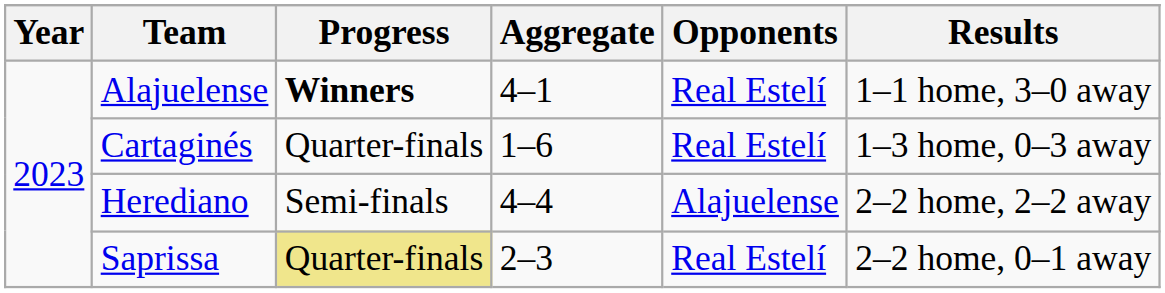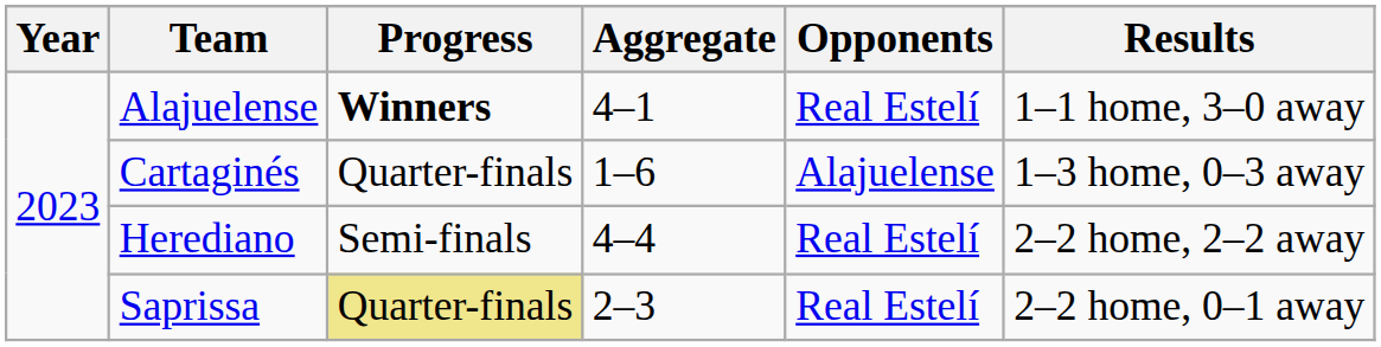 <table class="wikitable">
 <tr>
 </tr>
 <tr>
 <th>Year</th>
 <th>Team</th>
 <th>Progress</th>
 <th>Aggregate</th>
 <th>Opponents</th>
 <th>Results</th>
 </tr>
 <tr>
 <td rowspan="4"><a href='#'>2023</a></td>
 <td><a href='#'>Alajuelense</a></td>
 <td><strong>Winners</strong></td>
 <td>4–1</td>
 <td> <a href='#'>Real Estelí</a></td>
 <td align="center">1–1 home, 3–0 away</td>
 </tr>
 <tr>
 <td><a href='#'>Cartaginés</a></td>
 <td>Quarter-finals</td>
 <td>1–6</td>
-<td> <a href='#'>Real Estelí</a></td>
+<td> <a href='#'>Alajuelense</a></td>
 <td align="center">1–3 home, 0–3 away</td>
 </tr>
 <tr>
 <td><a href='#'>Herediano</a></td>
 <td>Semi-finals</td>
 <td>4–4 </td>
-<td> <a href='#'>Alajuelense</a></td>
+<td> <a href='#'>Real Estelí</a></td>
 <td align="center">2–2 home, 2–2 away</td>
 </tr>
 <tr>
 <td><a href='#'>Saprissa</a></td>
 <td style="background: khaki;">Quarter-finals</td>
 <td>2–3</td>
 <td> <a href='#'>Real Estelí</a></td>
 <td align="center">2–2 home, 0–1 away</td>
 </tr>
 </table>
